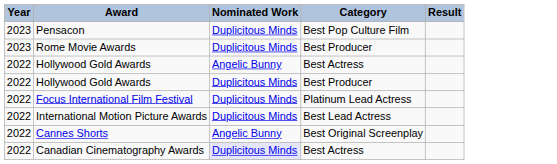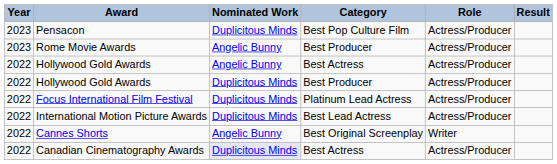 <table class="wikitable">
 <tr>
 <th style="background:#B0C4DE;">Year</th>
 <th style="background:#B0C4DE;">Award</th>
 <th style="background:#B0C4DE;">Nominated Work</th>
 <th style="background:#B0C4DE;">Category</th>
+<th style="background:#B0C4DE;">Role</th>
 <th style="background:#B0C4DE;">Result</th>
 </tr>
 <tr>
 <td>2023</td>
 <td>Pensacon</td>
 <td><a href='#'>Duplicitous Minds</a></td>
 <td>Best Pop Culture Film</td>
+<td>Actress/Producer</td>
 <td></td>
 </tr>
 <tr>
 <td>2023</td>
 <td>Rome Movie Awards</td>
-<td><a href='#'>Duplicitous Minds</a></td>
+<td><a href='#'>Angelic Bunny</a></td>
 <td>Best Producer</td>
+<td>Actress/Producer</td>
 <td></td>
 </tr>
 <tr>
 <td>2022</td>
 <td>Hollywood Gold Awards</td>
 <td><a href='#'>Angelic Bunny</a></td>
 <td>Best Actress</td>
+<td>Actress/Producer</td>
 <td></td>
 </tr>
 <tr>
 <td>2022</td>
 <td>Hollywood Gold Awards</td>
 <td><a href='#'>Duplicitous Minds</a></td>
 <td>Best Producer</td>
+<td>Actress/Producer</td>
 <td></td>
 </tr>
 <tr>
 <td>2022</td>
 <td><a href='#'>Focus International Film Festival</a></td>
 <td><a href='#'>Duplicitous Minds</a></td>
 <td>Platinum Lead Actress</td>
+<td>Actress/Producer</td>
 <td></td>
 </tr>
 <tr>
 <td>2022</td>
 <td>International Motion Picture Awards</td>
 <td><a href='#'>Duplicitous Minds</a></td>
 <td>Best Lead Actress</td>
+<td>Actress/Producer</td>
 <td></td>
 </tr>
 <tr>
 <td>2022</td>
 <td><a href='#'>Cannes Shorts</a></td>
 <td><a href='#'>Angelic Bunny</a></td>
 <td>Best Original Screenplay</td>
+<td>Writer</td>
 <td></td>
 </tr>
 <tr>
 <td>2022</td>
 <td>Canadian Cinematography Awards</td>
 <td style="background: lavender;"><a href='#'>Duplicitous Minds</a></td>
 <td>Best Actress</td>
+<td>Actress/Producer</td>
 <td></td>
 </tr>
 </table>
